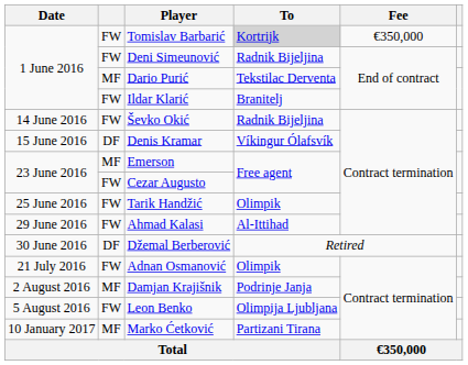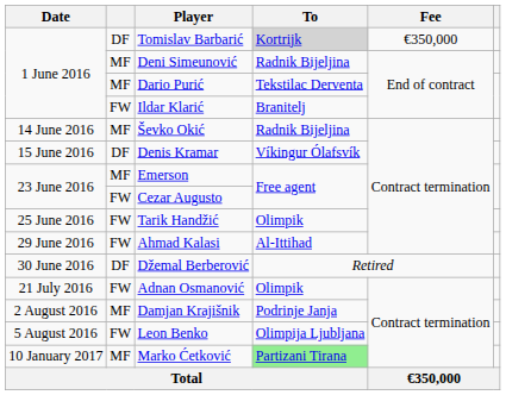 <table class="wikitable" style="text-align:center;">
 <tr>
 <th>Date</th>
 <th></th>
 <th>Player</th>
 <th>To</th>
 <th>Fee</th>
 <th></th>
 </tr>
 <tr>
 <td rowspan=4>1 June 2016</td>
-<td>FW</td>
+<td>DF</td>
 <td style="text-align:left"> <a href='#'>Tomislav Barbarić</a></td>
 <td style="background: lightgrey; text-align:left"> <a href='#'>Kortrijk</a></td>
 <td>€350,000</td>
 <td></td>
 </tr>
 <tr>
-<td>FW</td>
+<td>MF</td>
 <td style="text-align:left"> <a href='#'>Deni Simeunović</a></td>
 <td style="text-align:left"> <a href='#'>Radnik Bijeljina</a></td>
 <td rowspan=3>End of contract</td>
 <td></td>
 </tr>
 <tr>
 <td>MF</td>
 <td style="text-align:left"> <a href='#'>Dario Purić</a></td>
 <td style="text-align:left"> <a href='#'>Tekstilac Derventa</a></td>
 <td rowspan=2></td>
 </tr>
 <tr>
 <td>FW</td>
 <td style="text-align:left"> <a href='#'>Ildar Klarić</a></td>
 <td style="text-align:left"> <a href='#'>Branitelj</a></td>
 </tr>
 <tr>
 <td>14 June 2016</td>
-<td>FW</td>
+<td>MF</td>
 <td style="text-align:left"> <a href='#'>Ševko Okić</a></td>
 <td style="text-align:left"> <a href='#'>Radnik Bijeljina</a></td>
 <td rowspan=6>Contract termination</td>
 <td></td>
 </tr>
 <tr>
 <td>15 June 2016</td>
 <td>DF</td>
 <td style="text-align:left"> <a href='#'>Denis Kramar</a></td>
 <td style="text-align:left"> <a href='#'>Víkingur Ólafsvík</a></td>
 <td></td>
 </tr>
 <tr>
 <td rowspan=2>23 June 2016</td>
 <td>MF</td>
 <td style="text-align:left"> <a href='#'>Emerson</a></td>
 <td style="text-align:left" rowspan=2><a href='#'>Free agent</a></td>
 <td rowspan=2></td>
 </tr>
 <tr>
 <td>FW</td>
 <td style="text-align:left"> <a href='#'>Cezar Augusto</a></td>
 </tr>
 <tr>
 <td>25 June 2016</td>
 <td>FW</td>
 <td style="text-align:left"> <a href='#'>Tarik Handžić</a></td>
 <td style="text-align:left"> <a href='#'>Olimpik</a></td>
 <td></td>
 </tr>
 <tr>
 <td>29 June 2016</td>
 <td>FW</td>
 <td style="text-align:left"> <a href='#'>Ahmad Kalasi</a></td>
 <td style="text-align:left"> <a href='#'>Al-Ittihad</a></td>
 <td></td>
 </tr>
 <tr>
 <td>30 June 2016</td>
 <td>DF</td>
 <td style="text-align:left"> <a href='#'>Džemal Berberović</a></td>
 <td colspan=2><em>Retired</em></td>
 <td></td>
 </tr>
 <tr>
 <td>21 July 2016</td>
 <td>FW</td>
 <td style="text-align:left"> <a href='#'>Adnan Osmanović</a></td>
 <td style="text-align:left"> <a href='#'>Olimpik</a></td>
 <td rowspan=4>Contract termination</td>
 <td></td>
 </tr>
 <tr>
 <td>2 August 2016</td>
 <td>MF</td>
 <td style="text-align:left"> <a href='#'>Damjan Krajišnik</a></td>
 <td style="text-align:left"> <a href='#'>Podrinje Janja</a></td>
 <td></td>
 </tr>
 <tr>
 <td>5 August 2016</td>
 <td>FW</td>
 <td style="text-align:left"> <a href='#'>Leon Benko</a></td>
 <td style="text-align:left"> <a href='#'>Olimpija Ljubljana</a></td>
 <td></td>
 </tr>
 <tr>
 <td>10 January 2017</td>
 <td>MF</td>
 <td style="text-align:left"> <a href='#'>Marko Ćetković</a></td>
-<td style="text-align:left"> <a href='#'>Partizani Tirana</a></td>
+<td style="background: lightgreen; text-align:left"> <a href='#'>Partizani Tirana</a></td>
 <td></td>
 </tr>
 <tr>
 <th colspan=4>Total</th>
 <th colspan=2>€350,000</th>
 </tr>
 </table>
